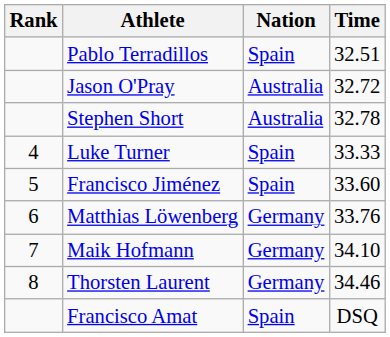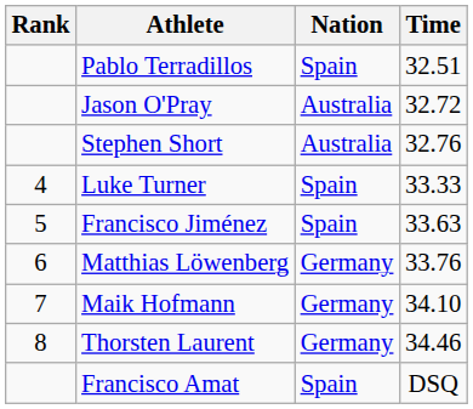 <table class="wikitable sortable" style="text-align:center">
 <tr>
 <th>Rank</th>
 <th>Athlete</th>
 <th>Nation</th>
 <th>Time</th>
 </tr>
 <tr>
 <td></td>
 <td align=left><a href='#'>Pablo Terradillos</a></td>
 <td align=left> <a href='#'>Spain</a></td>
 <td>32.51</td>
 </tr>
 <tr>
 <td></td>
 <td align=left><a href='#'>Jason O'Pray</a></td>
 <td align=left> <a href='#'>Australia</a></td>
 <td>32.72</td>
 </tr>
 <tr>
 <td></td>
 <td align=left><a href='#'>Stephen Short</a></td>
 <td align=left> <a href='#'>Australia</a></td>
-<td>32.78</td>
+<td>32.76</td>
 </tr>
 <tr>
 <td>4</td>
 <td align=left><a href='#'>Luke Turner</a></td>
 <td align=left> <a href='#'>Spain</a></td>
 <td>33.33</td>
 </tr>
 <tr>
 <td>5</td>
 <td align=left><a href='#'>Francisco Jiménez</a></td>
 <td align=left> <a href='#'>Spain</a></td>
-<td>33.60</td>
+<td>33.63</td>
 </tr>
 <tr>
 <td>6</td>
 <td align=left><a href='#'>Matthias Löwenberg</a></td>
 <td align=left> <a href='#'>Germany</a></td>
 <td>33.76</td>
 </tr>
 <tr>
 <td>7</td>
 <td align=left><a href='#'>Maik Hofmann</a></td>
 <td align=left> <a href='#'>Germany</a></td>
 <td>34.10</td>
 </tr>
 <tr>
 <td>8</td>
 <td align=left><a href='#'>Thorsten Laurent</a></td>
 <td align=left> <a href='#'>Germany</a></td>
 <td>34.46</td>
 </tr>
 <tr>
 <td></td>
 <td align=left><a href='#'>Francisco Amat</a></td>
 <td align=left> <a href='#'>Spain</a></td>
 <td>DSQ</td>
 </tr>
 </table>
